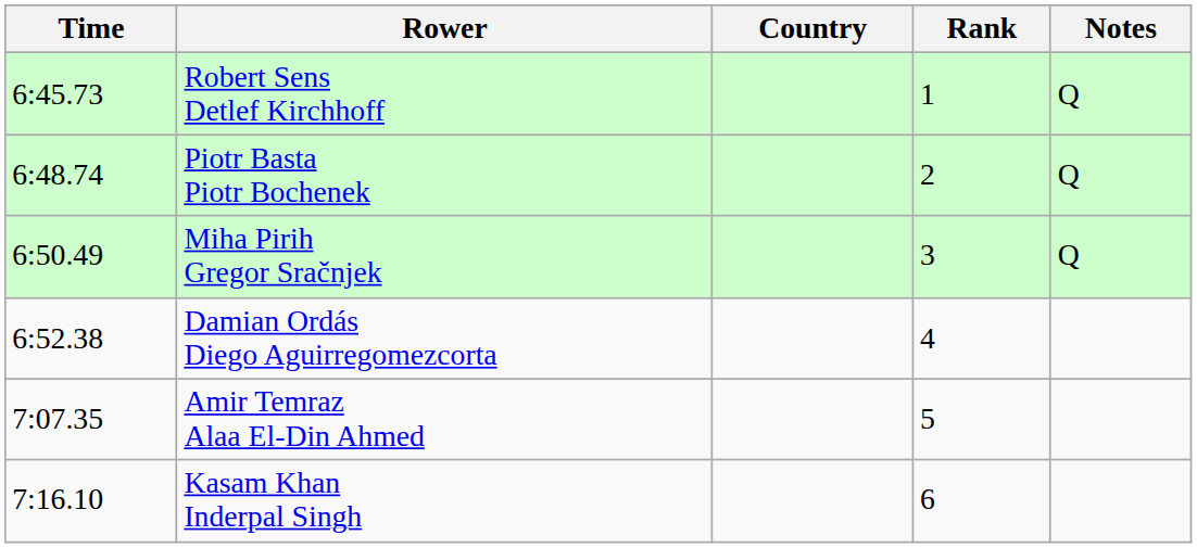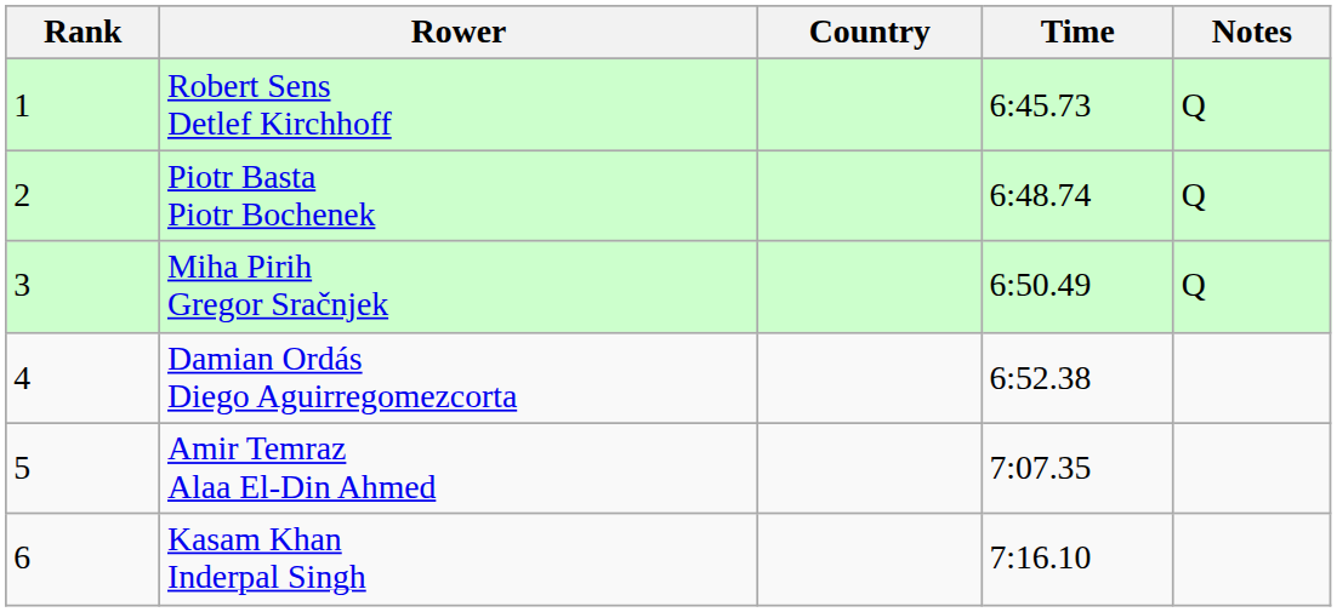 <table class="wikitable sortable" width=50%>
 <tr>
-<th>Time</th>
+<th>Rank</th>
 <th>Rower</th>
 <th>Country</th>
-<th>Rank</th>
+<th>Time</th>
 <th>Notes</th>
 </tr>
 <tr bgcolor=ccffcc>
-<td>6:45.73</td>
+<td>1</td>
 <td><a href='#'>Robert Sens</a> <br> <a href='#'>Detlef Kirchhoff</a></td>
 <td></td>
-<td>1</td>
+<td>6:45.73</td>
 <td>Q</td>
 </tr>
 <tr bgcolor=ccffcc>
-<td>6:48.74</td>
+<td>2</td>
 <td><a href='#'>Piotr Basta</a><br><a href='#'>Piotr Bochenek</a></td>
 <td></td>
-<td>2</td>
+<td>6:48.74</td>
 <td>Q</td>
 </tr>
 <tr bgcolor=ccffcc>
-<td>6:50.49</td>
+<td>3</td>
 <td><a href='#'>Miha Pirih</a> <br><a href='#'>Gregor Sračnjek</a></td>
 <td></td>
-<td>3</td>
+<td>6:50.49</td>
 <td>Q</td>
 </tr>
 <tr>
-<td>6:52.38</td>
+<td>4</td>
 <td><a href='#'>Damian Ordás</a> <br> <a href='#'>Diego Aguirregomezcorta</a></td>
 <td></td>
-<td>4</td>
+<td>6:52.38</td>
 <td></td>
 </tr>
 <tr>
-<td>7:07.35</td>
+<td>5</td>
 <td><a href='#'>Amir Temraz</a> <br> <a href='#'>Alaa El-Din Ahmed</a></td>
 <td></td>
-<td>5</td>
+<td>7:07.35</td>
 <td></td>
 </tr>
 <tr>
-<td>7:16.10</td>
+<td>6</td>
 <td><a href='#'>Kasam Khan</a> <br> <a href='#'>Inderpal Singh</a></td>
 <td></td>
-<td>6</td>
+<td>7:16.10</td>
 <td></td>
 </tr>
 </table>
